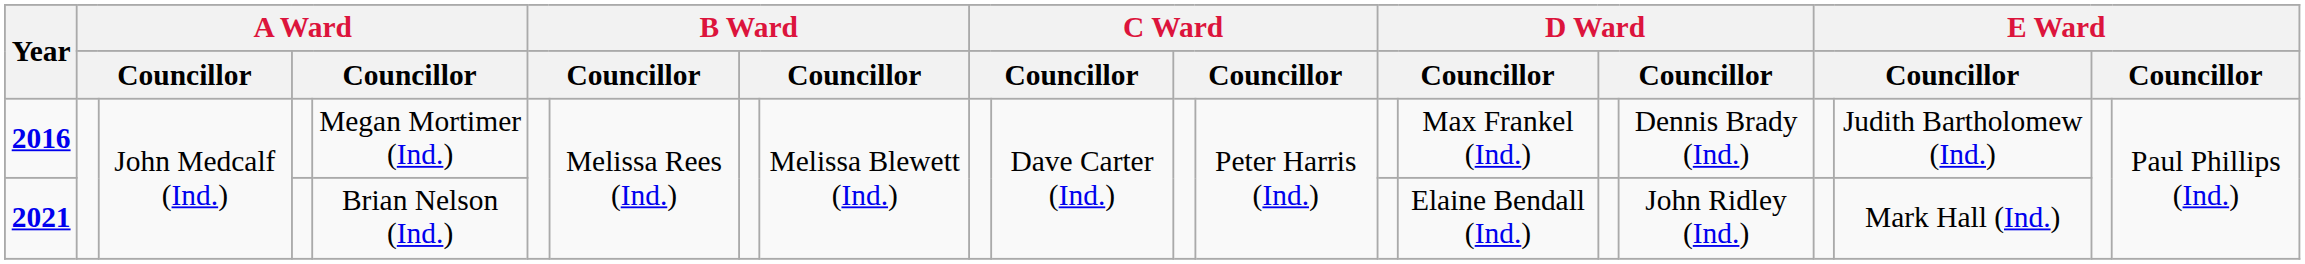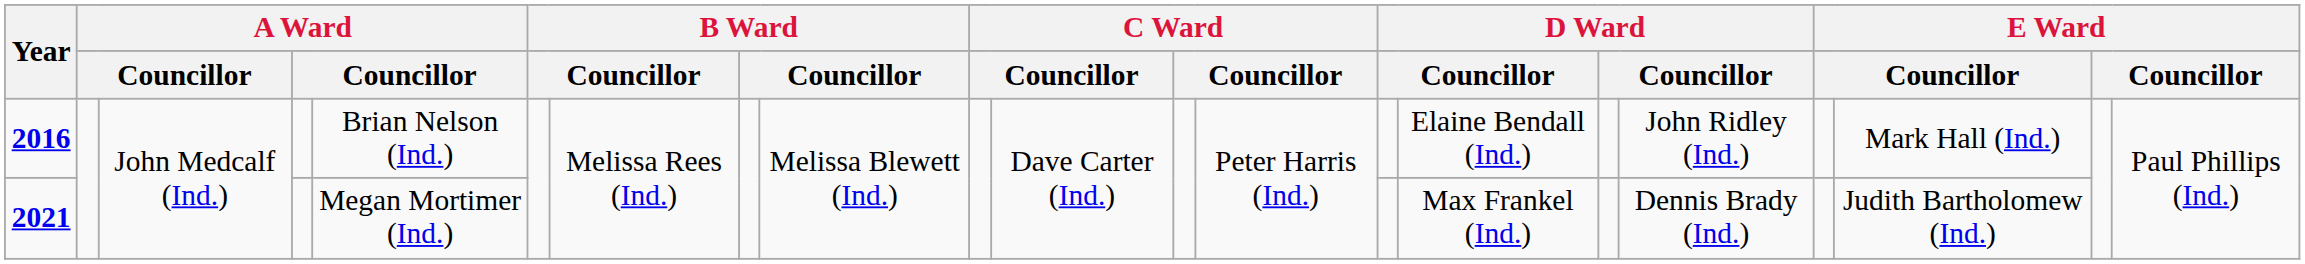 <table class="wikitable">
 <tr>
 <th rowspan="2">Year</th>
 <th style="color:crimson"; colspan="4">A Ward</th>
 <th style="color:crimson"; colspan="4">B Ward</th>
 <th style="color:crimson"; colspan="4">C Ward</th>
 <th style="color:crimson"; colspan="4">D Ward</th>
 <th style="color:crimson"; colspan="4">E Ward</th>
 </tr>
 <tr>
 <th colspan="2">Councillor</th>
 <th colspan="2">Councillor</th>
 <th colspan="2">Councillor</th>
 <th colspan="2">Councillor</th>
 <th colspan="2">Councillor</th>
 <th colspan="2">Councillor</th>
 <th colspan="2">Councillor</th>
 <th colspan="2">Councillor</th>
 <th colspan="2">Councillor</th>
 <th colspan="2">Councillor</th>
 </tr>
 <tr>
 <td><strong><a href='#'>2016</a></strong></td>
 <td rowspan="2" width="1px" > </td>
 <td rowspan="2"; align="center">John Medcalf (<a href='#'>Ind.</a>)</td>
 <td rowspan="1" width="1px" > </td>
-<td rowspan="1"; align="center">Megan Mortimer (<a href='#'>Ind.</a>)</td>
+<td rowspan="1"; align="center">Brian Nelson (<a href='#'>Ind.</a>)</td>
 <td rowspan="2" width="1px" > </td>
 <td rowspan="2"; align="center">Melissa Rees (<a href='#'>Ind.</a>)</td>
 <td rowspan="2" width="1px" > </td>
 <td rowspan="2"; align="center">Melissa Blewett (<a href='#'>Ind.</a>)</td>
 <td rowspan="2" width="1px" > </td>
 <td rowspan="2"; align="center">Dave Carter (<a href='#'>Ind.</a>)</td>
 <td rowspan="2" width="1px" > </td>
 <td rowspan="2"; align="center">Peter Harris (<a href='#'>Ind.</a>)</td>
 <td rowspan="1" width="1px" > </td>
-<td rowspan="1"; align="center">Max Frankel (<a href='#'>Ind.</a>)</td>
+<td rowspan="1"; align="center">Elaine Bendall (<a href='#'>Ind.</a>)</td>
 <td rowspan="1" width="1px" > </td>
-<td rowspan="1"; align="center">Dennis Brady (<a href='#'>Ind.</a>)</td>
+<td rowspan="1"; align="center">John Ridley (<a href='#'>Ind.</a>)</td>
 <td rowspan="1" width="1px" > </td>
-<td rowspan="1"; align="center">Judith Bartholomew (<a href='#'>Ind.</a>)</td>
+<td rowspan="1"; align="center">Mark Hall (<a href='#'>Ind.</a>)</td>
 <td rowspan="2" width="1px" > </td>
 <td rowspan="2"; align="center">Paul Phillips (<a href='#'>Ind.</a>)</td>
 </tr>
 <tr>
 <td><strong><a href='#'>2021</a></strong></td>
 <td rowspan="1" width="1px" > </td>
-<td rowspan="1"; align="center">Brian Nelson (<a href='#'>Ind.</a>)</td>
+<td rowspan="1"; align="center">Megan Mortimer (<a href='#'>Ind.</a>)</td>
 <td rowspan="1" width="1px" > </td>
-<td rowspan="1"; align="center">Elaine Bendall (<a href='#'>Ind.</a>)</td>
+<td rowspan="1"; align="center">Max Frankel (<a href='#'>Ind.</a>)</td>
 <td rowspan="1" width="1px" > </td>
-<td rowspan="1"; align="center">John Ridley (<a href='#'>Ind.</a>)</td>
+<td rowspan="1"; align="center">Dennis Brady (<a href='#'>Ind.</a>)</td>
 <td rowspan="1" width="1px" > </td>
-<td rowspan="1"; align="center">Mark Hall (<a href='#'>Ind.</a>)</td>
+<td rowspan="1"; align="center">Judith Bartholomew (<a href='#'>Ind.</a>)</td>
 </tr>
 </table>
